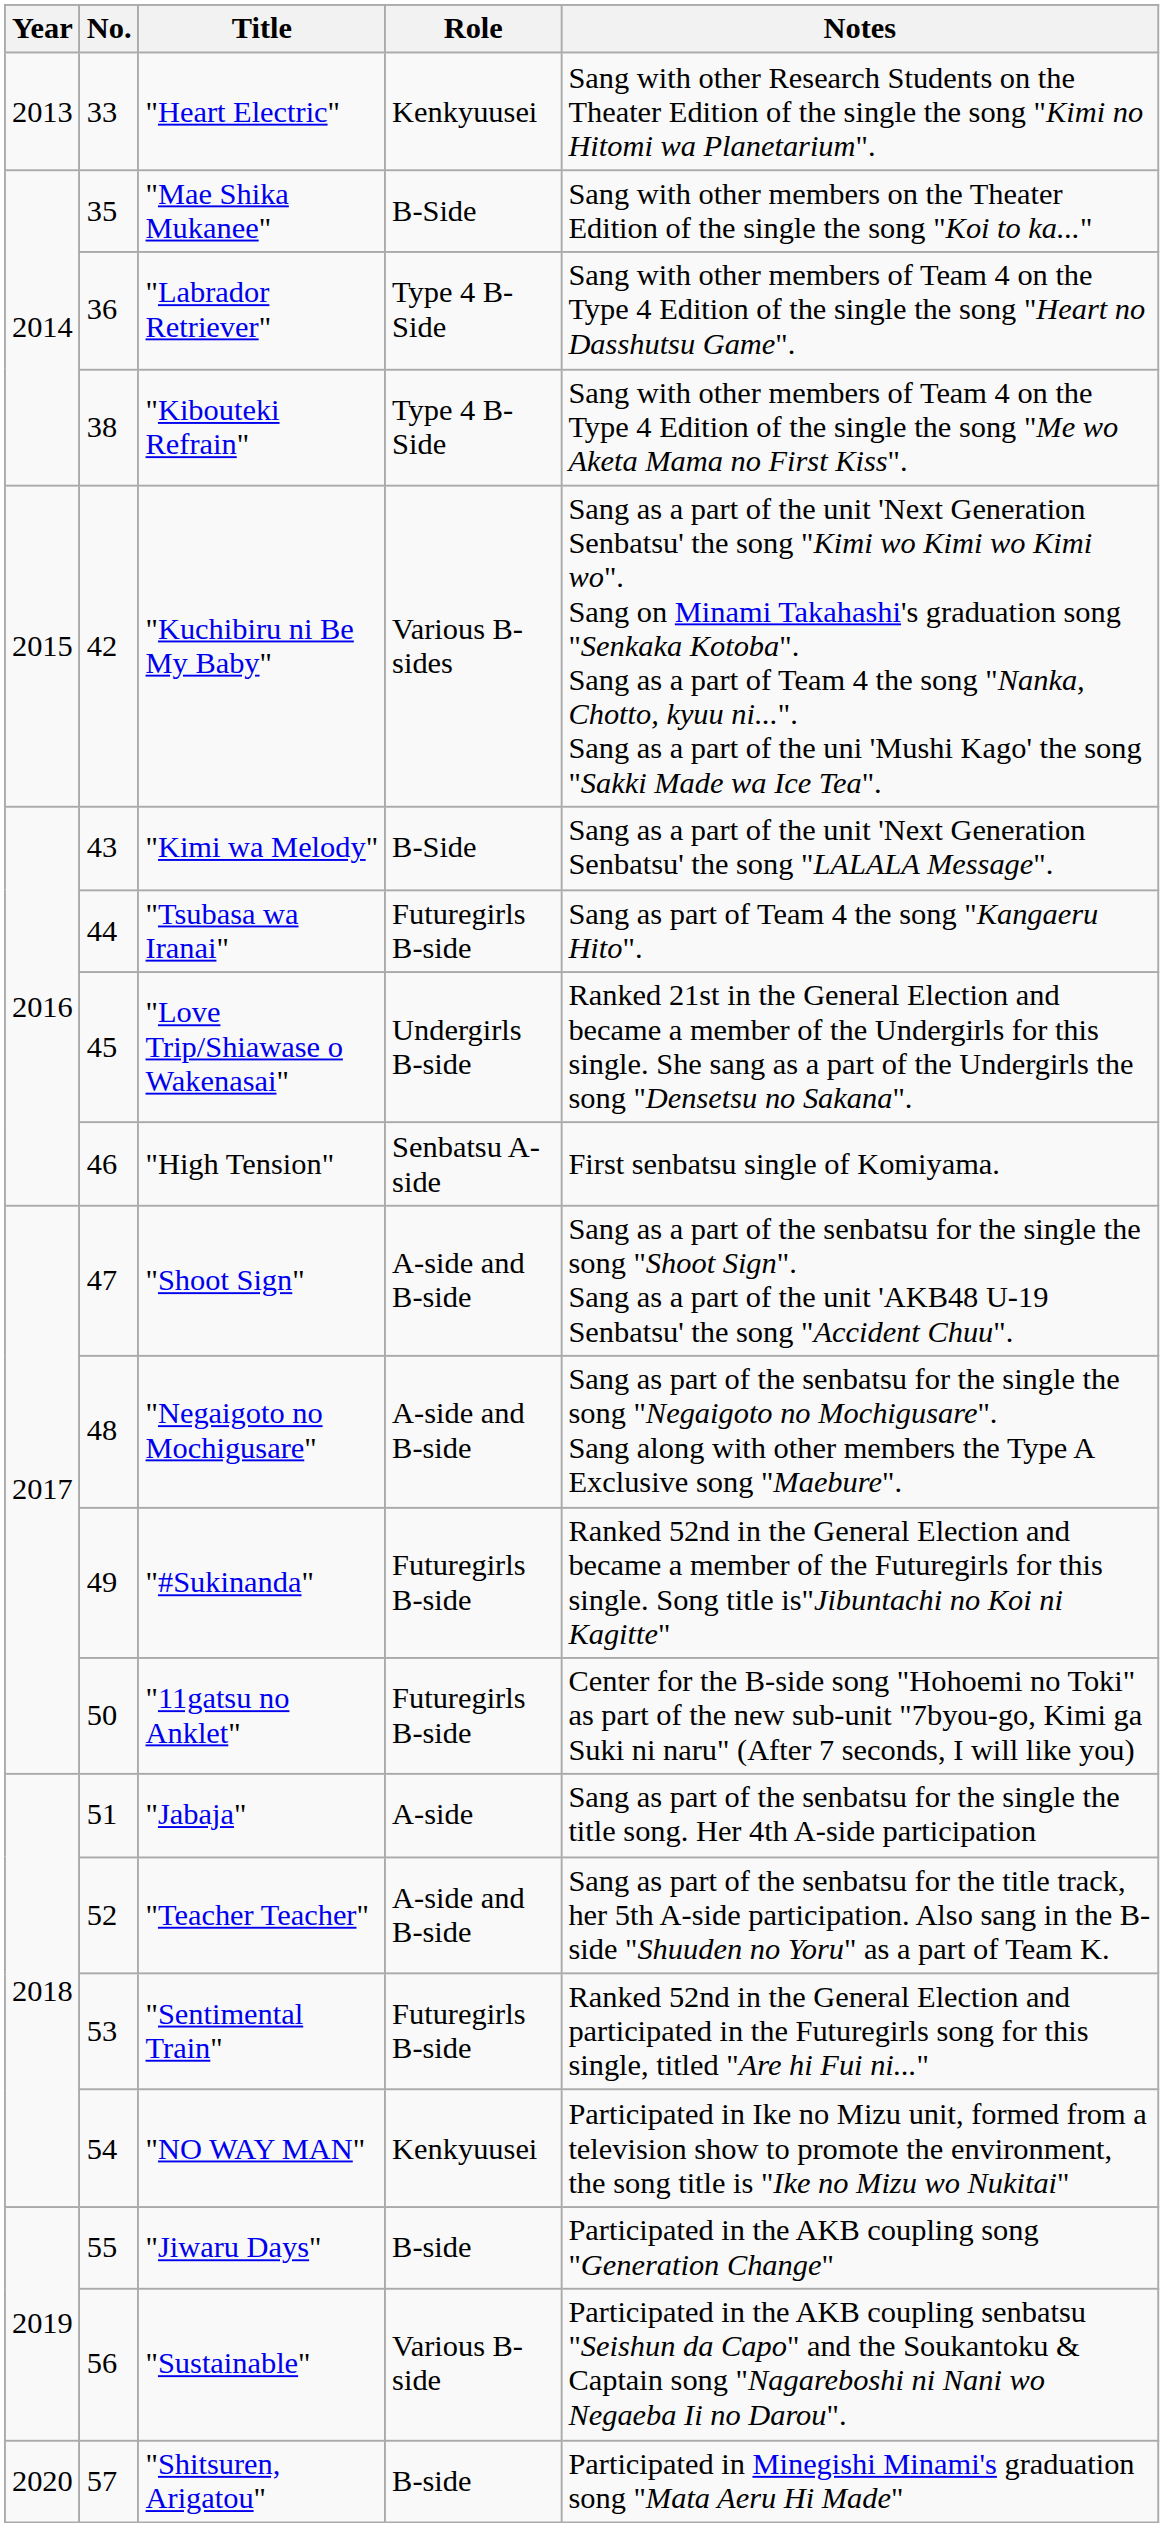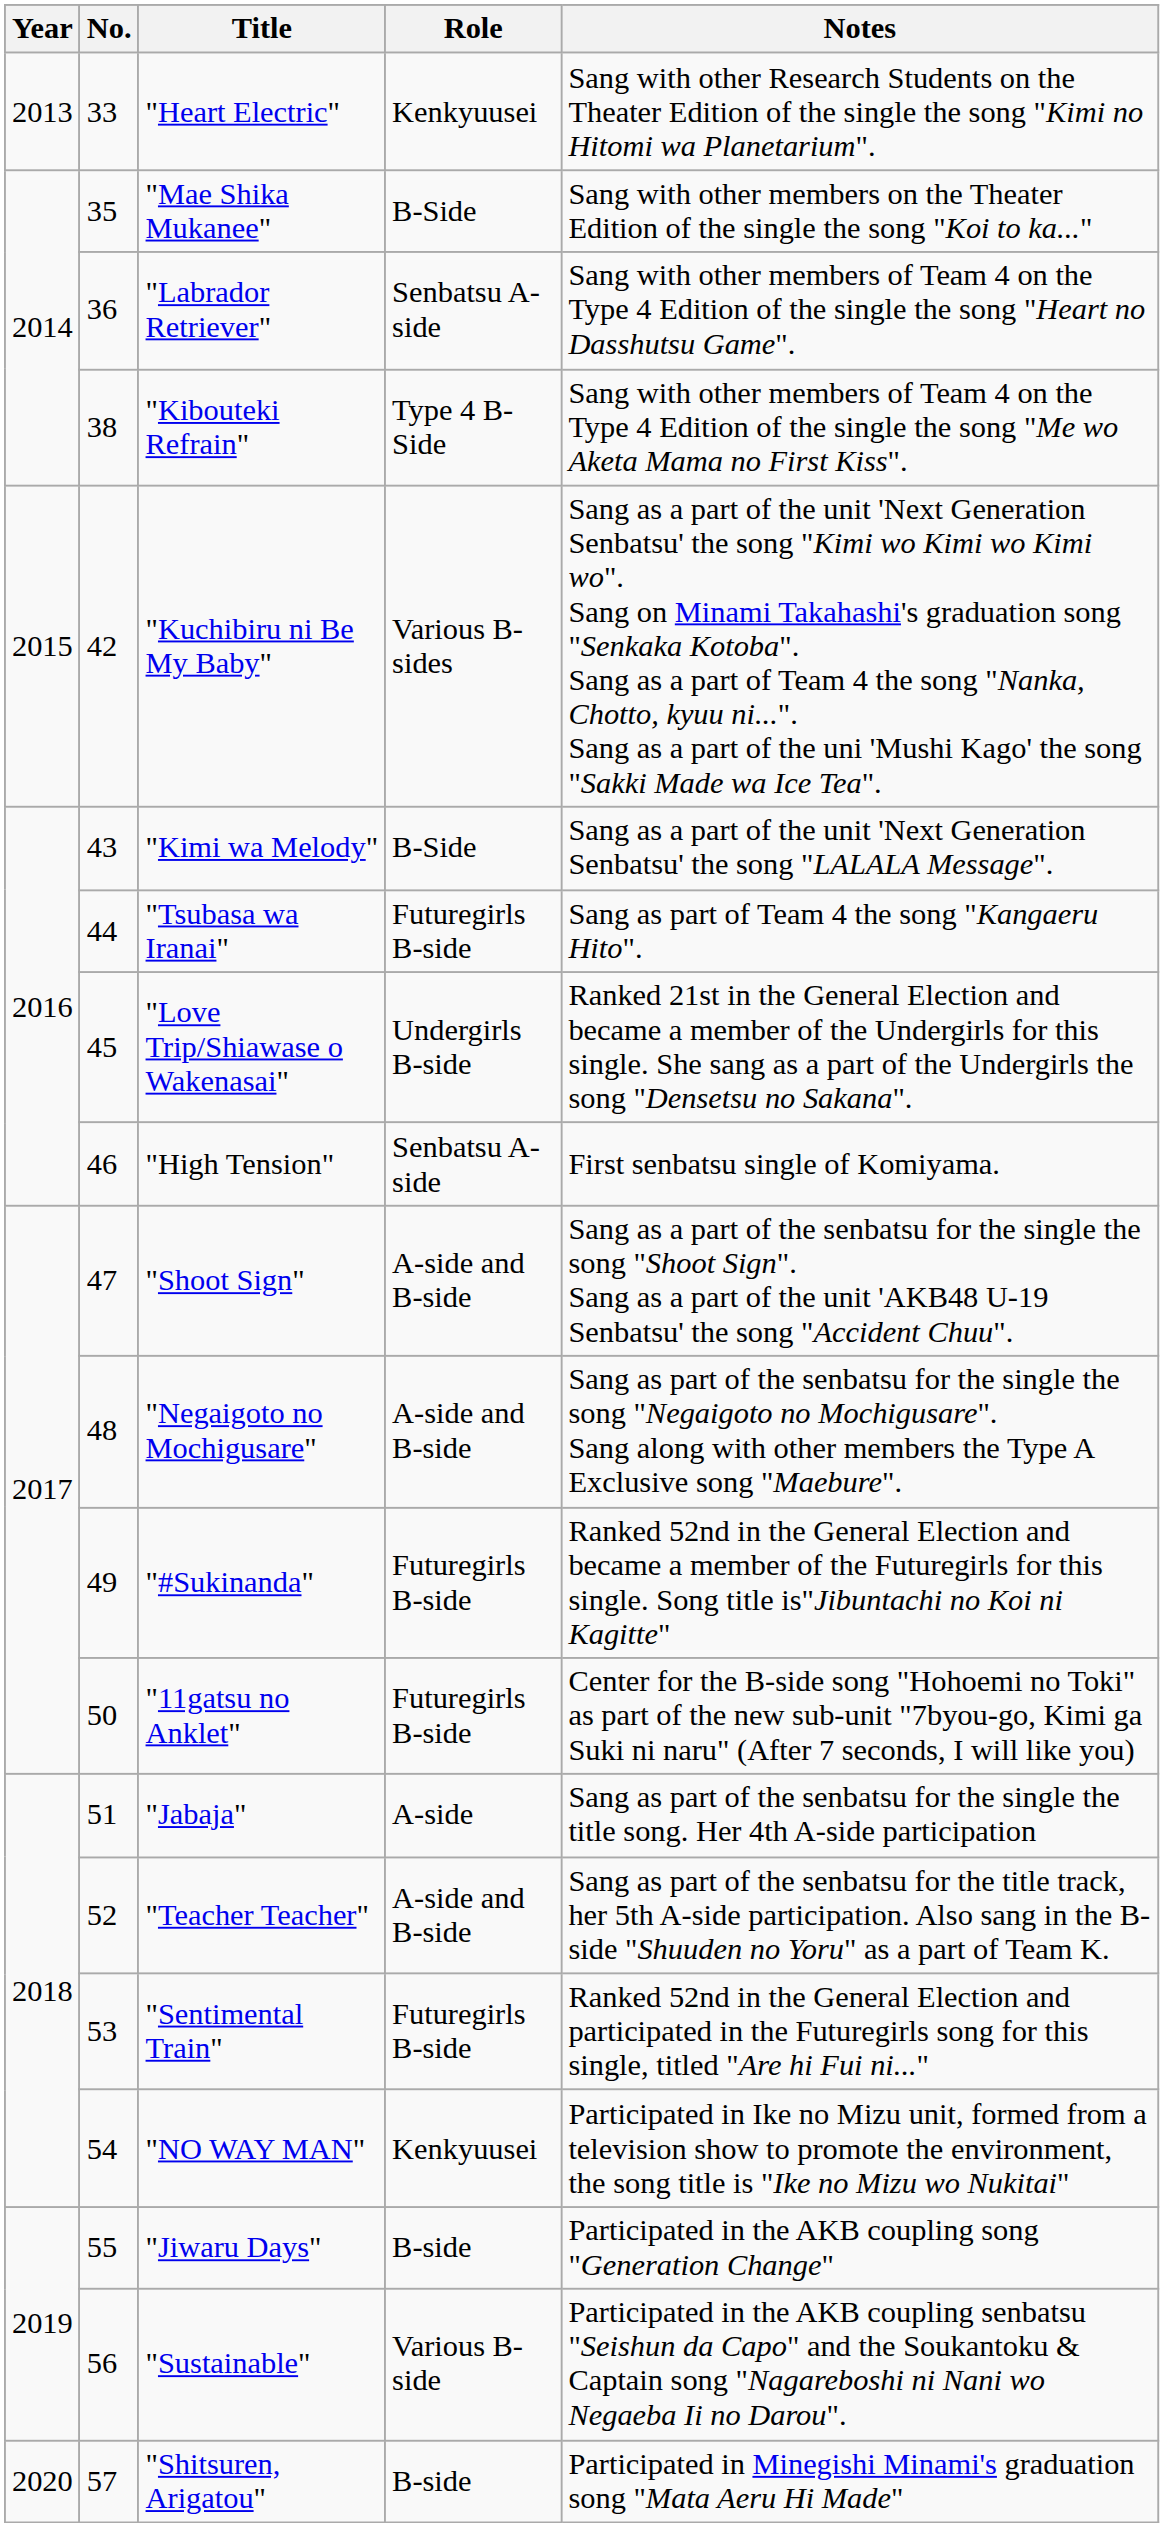 <table class="wikitable sortable">
 <tr>
 <th>Year</th>
 <th data-sort-type="number">No. </th>
 <th>Title </th>
 <th>Role </th>
 <th class="unsortable">Notes </th>
 </tr>
 <tr>
 <td>2013</td>
 <td>33</td>
 <td>"<a href='#'>Heart Electric</a>"</td>
 <td>Kenkyuusei</td>
 <td>Sang with other Research Students on the Theater Edition of the single the song "<em>Kimi no Hitomi wa Planetarium</em>".</td>
 </tr>
 <tr>
 <td rowspan="3">2014</td>
 <td>35</td>
 <td>"<a href='#'>Mae Shika Mukanee</a>"</td>
 <td>B-Side</td>
 <td>Sang with other members on the Theater Edition of the single the song "<em>Koi to ka...</em>"</td>
 </tr>
 <tr>
 <td>36</td>
 <td>"<a href='#'>Labrador Retriever</a>"</td>
-<td>Type 4 B-Side</td>
+<td>Senbatsu A-side</td>
 <td>Sang with other members of Team 4 on the Type 4 Edition of the single the song "<em>Heart no Dasshutsu Game</em>".</td>
 </tr>
 <tr>
 <td>38</td>
 <td>"<a href='#'>Kibouteki Refrain</a>"</td>
 <td>Type 4 B-Side</td>
 <td>Sang with other members of Team 4 on the Type 4 Edition of the single the song "<em>Me wo Aketa Mama no First Kiss</em>".</td>
 </tr>
 <tr>
 <td>2015</td>
 <td>42</td>
 <td>"<a href='#'>Kuchibiru ni Be My Baby</a>"</td>
 <td>Various B-sides</td>
 <td>Sang as a part of the unit 'Next Generation Senbatsu' the song "<em>Kimi wo Kimi wo Kimi wo</em>".<br>Sang on <a href='#'>Minami Takahashi</a>'s graduation song "<em>Senkaka Kotoba</em>".<br>Sang as a part of Team 4 the song "<em>Nanka, Chotto, kyuu ni...</em>".<br>Sang as a part of the uni 'Mushi Kago' the song "<em>Sakki Made wa Ice Tea</em>".</td>
 </tr>
 <tr>
 <td rowspan="4">2016</td>
 <td>43</td>
 <td>"<a href='#'>Kimi wa Melody</a>"</td>
 <td>B-Side</td>
 <td>Sang as a part of the unit 'Next Generation Senbatsu' the song "<em>LALALA Message</em>".</td>
 </tr>
 <tr>
 <td>44</td>
 <td>"<a href='#'>Tsubasa wa Iranai</a>"</td>
 <td>Futuregirls B-side</td>
 <td>Sang as part of Team 4 the song "<em>Kangaeru Hito</em>".</td>
 </tr>
 <tr>
 <td>45</td>
 <td>"<a href='#'>Love Trip/Shiawase o Wakenasai</a>"</td>
 <td>Undergirls B-side</td>
 <td>Ranked 21st in the General Election and became a member of the Undergirls for this single. She sang as a part of the Undergirls the song "<em>Densetsu no Sakana</em>".</td>
 </tr>
 <tr>
 <td>46</td>
 <td>"High Tension"</td>
 <td>Senbatsu A-side</td>
 <td>First senbatsu single of Komiyama.</td>
 </tr>
 <tr>
 <td rowspan="4">2017</td>
 <td>47</td>
 <td>"<a href='#'>Shoot Sign</a>"</td>
 <td>A-side and B-side</td>
 <td>Sang as a part of the senbatsu for the single the song "<em>Shoot Sign</em>".<br>Sang as a part of the unit 'AKB48 U-19 Senbatsu' the song "<em>Accident Chuu</em>".</td>
 </tr>
 <tr>
 <td>48</td>
 <td>"<a href='#'>Negaigoto no Mochigusare</a>"</td>
 <td>A-side and B-side</td>
 <td>Sang as part of the senbatsu for the single the song "<em>Negaigoto no Mochigusare</em>".<br>Sang along with other members the Type A Exclusive song "<em>Maebure</em>".</td>
 </tr>
 <tr>
 <td>49</td>
 <td>"<a href='#'>#Sukinanda</a>"</td>
 <td>Futuregirls B-side</td>
 <td>Ranked 52nd in the General Election and became a member of the Futuregirls for this single. Song title is"<em>Jibuntachi no Koi ni Kagitte</em>"</td>
 </tr>
 <tr>
 <td>50</td>
 <td>"<a href='#'>11gatsu no Anklet</a>"</td>
 <td>Futuregirls B-side</td>
 <td>Center for the B-side song "Hohoemi no Toki" as part of the new sub-unit "7byou-go, Kimi ga Suki ni naru" (After 7 seconds, I will like you)</td>
 </tr>
 <tr>
 <td rowspan="4">2018</td>
 <td>51</td>
 <td>"<a href='#'>Jabaja</a>"</td>
 <td>A-side</td>
 <td>Sang as part of the senbatsu for the single the title song. Her 4th A-side participation</td>
 </tr>
 <tr>
 <td>52</td>
 <td>"<a href='#'>Teacher Teacher</a>"</td>
 <td>A-side and B-side</td>
 <td>Sang as part of the senbatsu for the title track, her 5th A-side participation. Also sang in the B-side "<em>Shuuden no Yoru</em>" as a part of Team K.</td>
 </tr>
 <tr>
 <td>53</td>
 <td>"<a href='#'>Sentimental Train</a>"</td>
 <td>Futuregirls B-side</td>
 <td>Ranked 52nd in the General Election and participated in the Futuregirls song for this single, titled "<em>Are hi Fui ni...</em>"</td>
 </tr>
 <tr>
 <td>54</td>
 <td>"<a href='#'>NO WAY MAN</a>"</td>
 <td>Kenkyuusei</td>
 <td>Participated in Ike no Mizu unit, formed from a television show to promote the environment, the song title is "<em>Ike no Mizu wo Nukitai</em>"</td>
 </tr>
 <tr>
 <td rowspan="2">2019</td>
 <td>55</td>
 <td>"<a href='#'>Jiwaru Days</a>"</td>
 <td>B-side</td>
 <td>Participated in the AKB coupling song "<em>Generation Change</em>"</td>
 </tr>
 <tr>
 <td>56</td>
 <td>"<a href='#'>Sustainable</a>"</td>
 <td>Various B-side</td>
 <td>Participated in the AKB coupling senbatsu "<em>Seishun da Capo</em>" and the Soukantoku & Captain song "<em>Nagareboshi ni Nani wo Negaeba Ii no Darou</em>".</td>
 </tr>
 <tr>
 <td>2020</td>
 <td>57</td>
 <td>"<a href='#'>Shitsuren, Arigatou</a>"</td>
 <td>B-side</td>
 <td>Participated in <a href='#'>Minegishi Minami's</a> graduation song "<em>Mata Aeru Hi Made</em>"</td>
 </tr>
 </table>
